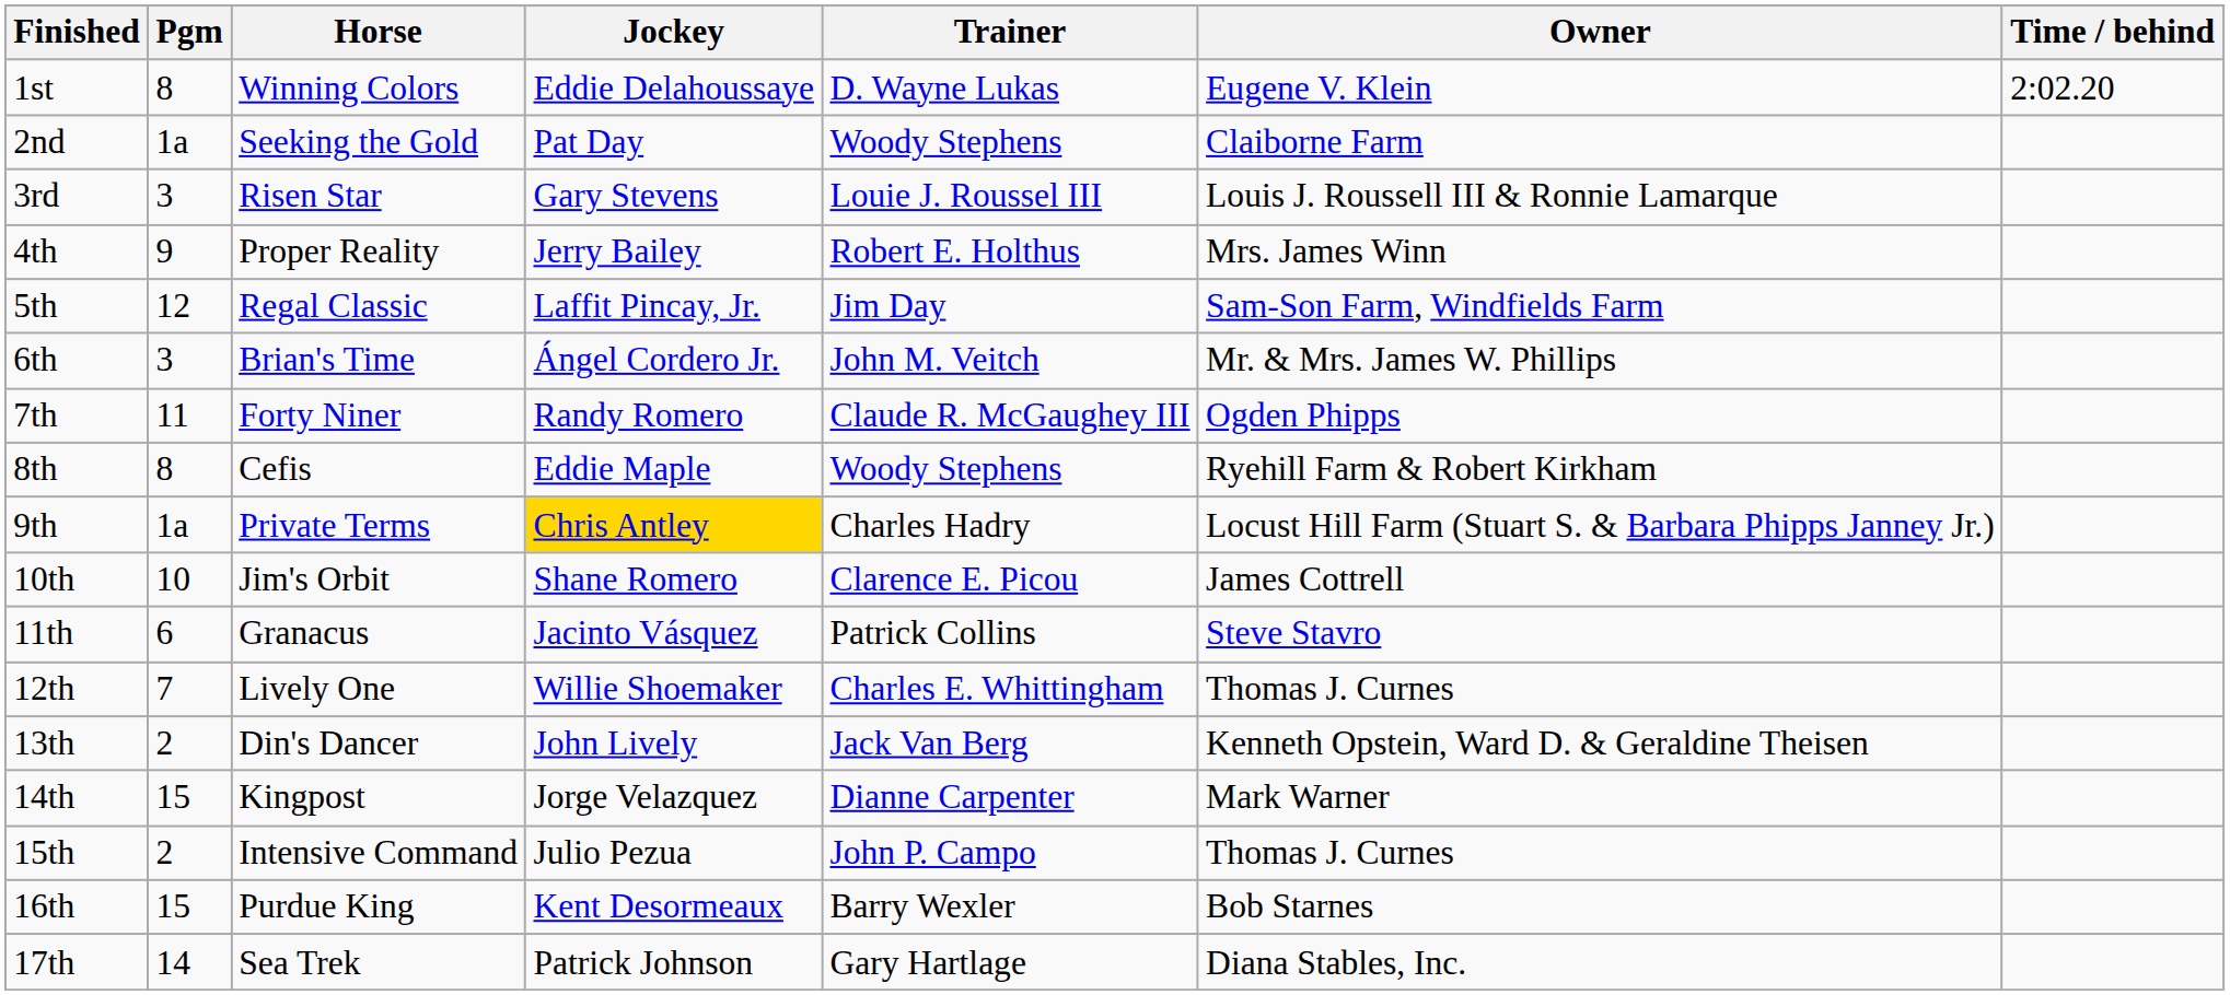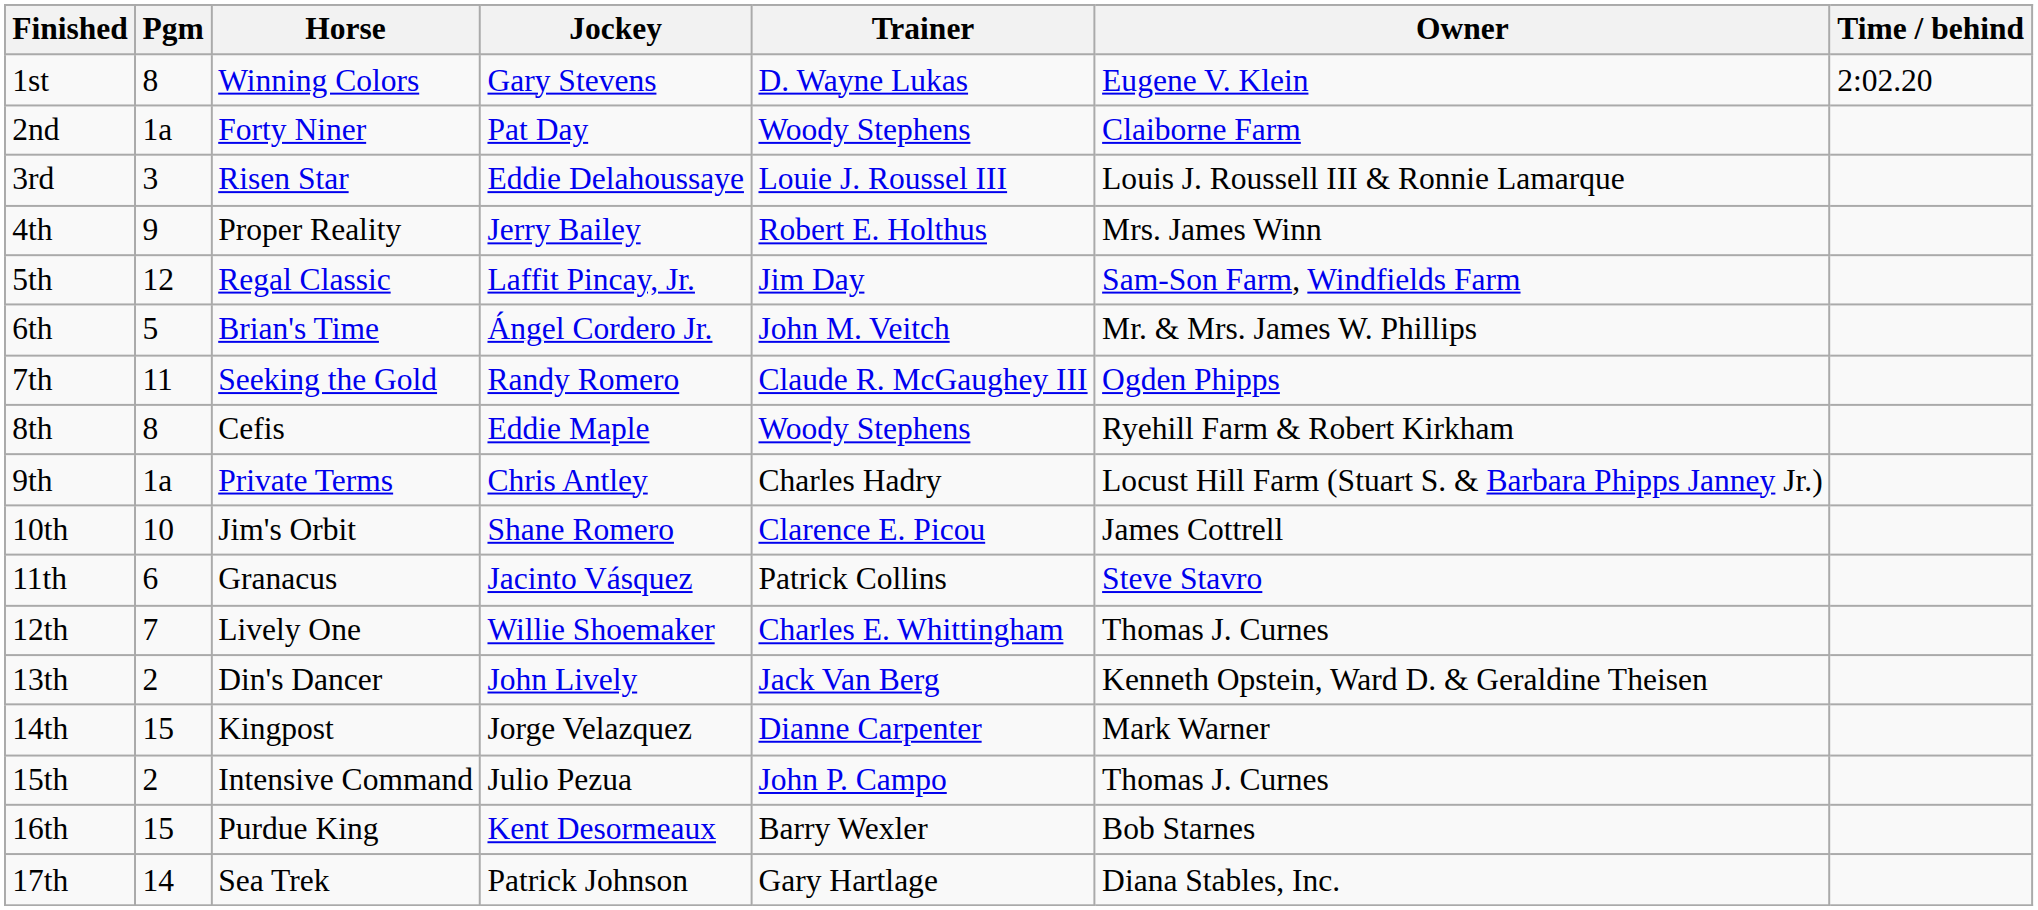 <table class="wikitable" border="1">
 <tr>
 <th>Finished</th>
 <th>Pgm</th>
 <th>Horse</th>
 <th>Jockey</th>
 <th>Trainer</th>
 <th>Owner</th>
 <th>Time / behind</th>
 </tr>
 <tr>
 <td>1st</td>
 <td>8</td>
 <td><a href='#'>Winning Colors</a></td>
-<td><a href='#'>Eddie Delahoussaye</a></td>
+<td><a href='#'>Gary Stevens</a></td>
 <td><a href='#'>D. Wayne Lukas</a></td>
 <td><a href='#'>Eugene V. Klein</a></td>
 <td>2:02.20</td>
 </tr>
 <tr>
 <td>2nd</td>
 <td>1a</td>
-<td><a href='#'>Seeking the Gold</a></td>
+<td><a href='#'>Forty Niner</a></td>
 <td><a href='#'>Pat Day</a></td>
 <td><a href='#'>Woody Stephens</a></td>
 <td><a href='#'>Claiborne Farm</a></td>
 <td></td>
 </tr>
 <tr>
 <td>3rd</td>
 <td>3</td>
 <td><a href='#'>Risen Star</a></td>
-<td><a href='#'>Gary Stevens</a></td>
+<td><a href='#'>Eddie Delahoussaye</a></td>
 <td><a href='#'>Louie J. Roussel III</a></td>
 <td>Louis J. Roussell III & Ronnie Lamarque</td>
 <td></td>
 </tr>
 <tr>
 <td>4th</td>
 <td>9</td>
 <td>Proper Reality</td>
 <td><a href='#'>Jerry Bailey</a></td>
 <td><a href='#'>Robert E. Holthus</a></td>
 <td>Mrs. James Winn</td>
 <td></td>
 </tr>
 <tr>
 <td>5th</td>
 <td>12</td>
 <td><a href='#'>Regal Classic</a></td>
 <td><a href='#'>Laffit Pincay, Jr.</a></td>
 <td><a href='#'>Jim Day</a></td>
 <td><a href='#'>Sam-Son Farm</a>, <a href='#'>Windfields Farm</a></td>
 <td></td>
 </tr>
 <tr>
 <td>6th</td>
-<td>3</td>
+<td>5</td>
 <td><a href='#'>Brian's Time</a></td>
 <td><a href='#'>Ángel Cordero Jr.</a></td>
 <td><a href='#'>John M. Veitch</a></td>
 <td>Mr. & Mrs. James W. Phillips</td>
 <td></td>
 </tr>
 <tr>
 <td>7th</td>
 <td>11</td>
-<td><a href='#'>Forty Niner</a></td>
+<td><a href='#'>Seeking the Gold</a></td>
 <td><a href='#'>Randy Romero</a></td>
 <td><a href='#'>Claude R. McGaughey III</a></td>
 <td><a href='#'>Ogden Phipps</a></td>
 <td></td>
 </tr>
 <tr>
 <td>8th</td>
 <td>8</td>
 <td>Cefis</td>
 <td><a href='#'>Eddie Maple</a></td>
 <td><a href='#'>Woody Stephens</a></td>
 <td>Ryehill Farm & Robert Kirkham</td>
 <td></td>
 </tr>
 <tr>
 <td>9th</td>
 <td>1a</td>
 <td><a href='#'>Private Terms</a></td>
-<td style="background: gold;"><a href='#'>Chris Antley</a></td>
+<td><a href='#'>Chris Antley</a></td>
 <td>Charles Hadry</td>
 <td>Locust Hill Farm (Stuart S. & <a href='#'>Barbara Phipps Janney</a> Jr.)</td>
 <td></td>
 </tr>
 <tr>
 <td>10th</td>
 <td>10</td>
 <td>Jim's Orbit</td>
 <td><a href='#'>Shane Romero</a></td>
 <td><a href='#'>Clarence E. Picou</a></td>
 <td>James Cottrell</td>
 <td></td>
 </tr>
 <tr>
 <td>11th</td>
 <td>6</td>
 <td>Granacus</td>
 <td><a href='#'>Jacinto Vásquez</a></td>
 <td>Patrick Collins</td>
 <td><a href='#'>Steve Stavro</a></td>
 <td></td>
 </tr>
 <tr>
 <td>12th</td>
 <td>7</td>
 <td>Lively One</td>
 <td><a href='#'>Willie Shoemaker</a></td>
 <td><a href='#'>Charles E. Whittingham</a></td>
 <td>Thomas J. Curnes</td>
 <td></td>
 </tr>
 <tr>
 <td>13th</td>
 <td>2</td>
 <td>Din's Dancer</td>
 <td><a href='#'>John Lively</a></td>
 <td><a href='#'>Jack Van Berg</a></td>
 <td>Kenneth Opstein, Ward D. & Geraldine Theisen</td>
 <td></td>
 </tr>
 <tr>
 <td>14th</td>
 <td>15</td>
 <td>Kingpost</td>
 <td>Jorge Velazquez</td>
 <td><a href='#'>Dianne Carpenter</a></td>
 <td>Mark Warner</td>
 <td></td>
 </tr>
 <tr>
 <td>15th</td>
 <td>2</td>
 <td>Intensive Command</td>
 <td>Julio Pezua</td>
 <td><a href='#'>John P. Campo</a></td>
 <td>Thomas J. Curnes</td>
 <td></td>
 </tr>
 <tr>
 <td>16th</td>
 <td>15</td>
 <td>Purdue King</td>
 <td><a href='#'>Kent Desormeaux</a></td>
 <td>Barry Wexler</td>
 <td>Bob Starnes</td>
 <td></td>
 </tr>
 <tr>
 <td>17th</td>
 <td>14</td>
 <td>Sea Trek</td>
 <td>Patrick Johnson</td>
 <td>Gary Hartlage</td>
 <td>Diana Stables, Inc.</td>
 <td></td>
 </tr>
 </table>
